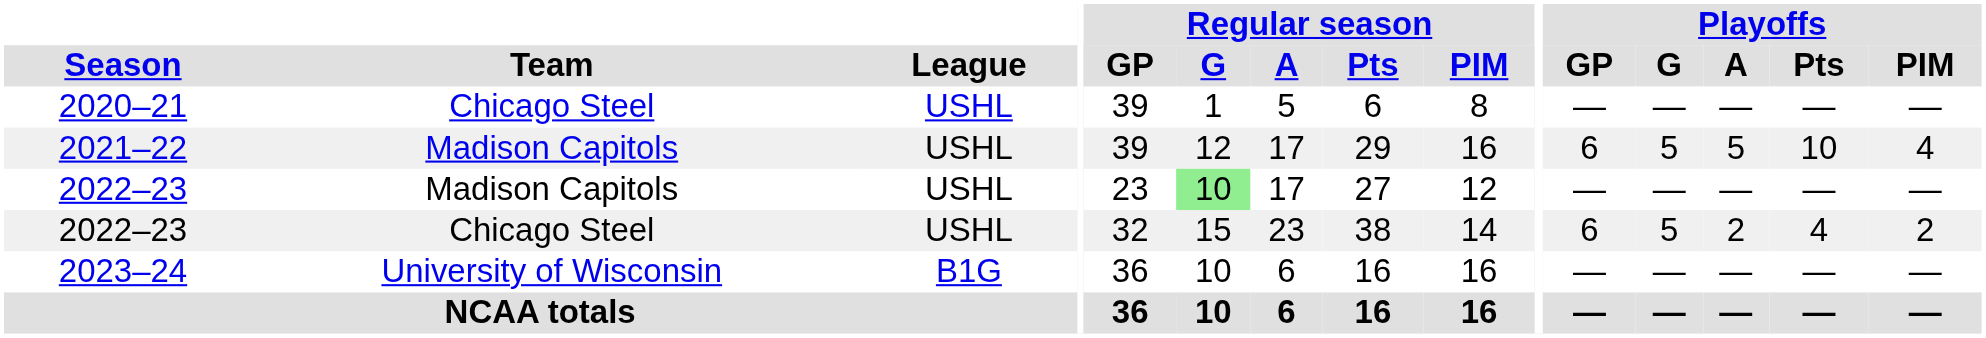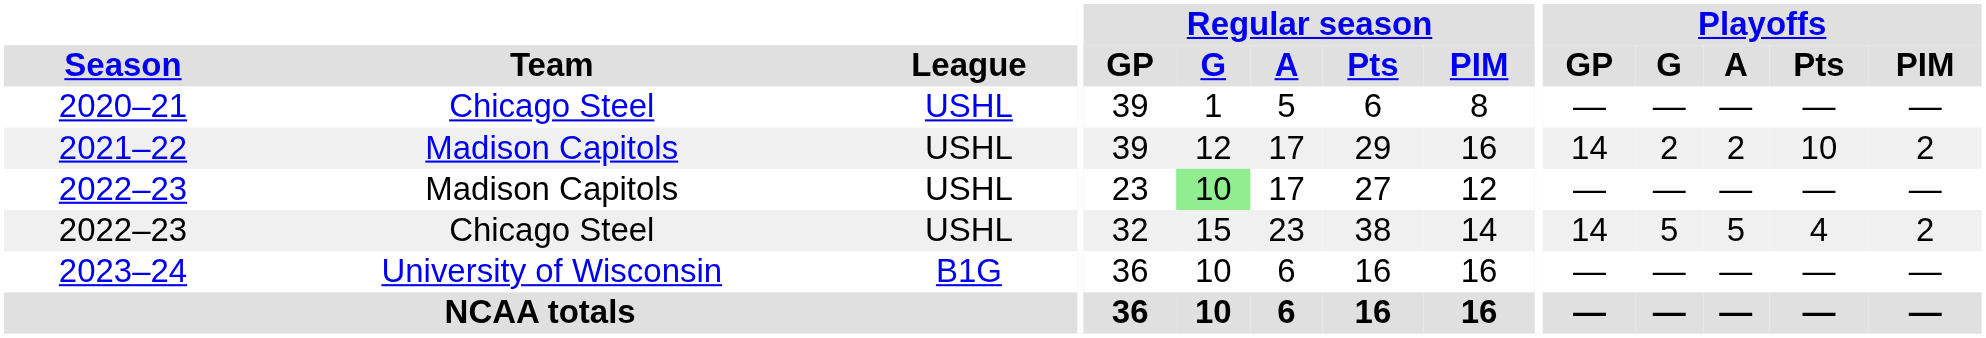 <table border="0" cellpadding="1" cellspacing="0" style="text-align:center; width:60em">
 <tr bgcolor="#e0e0e0">
 <th colspan="3" bgcolor="#ffffff"></th>
 <th rowspan="101" bgcolor="#ffffff"></th>
 <th colspan="5"><a href='#'>Regular season</a></th>
 <th rowspan="101" bgcolor="#ffffff"></th>
 <th colspan="5"><a href='#'>Playoffs</a></th>
 </tr>
 <tr bgcolor="#e0e0e0">
 <th><a href='#'>Season</a></th>
 <th>Team</th>
 <th>League</th>
 <th>GP</th>
 <th><a href='#'>G</a></th>
 <th><a href='#'>A</a></th>
 <th><a href='#'>Pts</a></th>
 <th><a href='#'>PIM</a></th>
 <th>GP</th>
 <th>G</th>
 <th>A</th>
 <th>Pts</th>
 <th>PIM</th>
 </tr>
 <tr>
 <td><a href='#'>2020–21</a></td>
 <td><a href='#'>Chicago Steel</a></td>
 <td><a href='#'>USHL</a></td>
 <td>39</td>
 <td>1</td>
 <td>5</td>
 <td>6</td>
 <td>8</td>
 <td>—</td>
 <td>—</td>
 <td>—</td>
 <td>—</td>
 <td>—</td>
 </tr>
 <tr bgcolor="#f0f0f0">
 <td><a href='#'>2021–22</a></td>
 <td><a href='#'>Madison Capitols</a></td>
 <td>USHL</td>
 <td>39</td>
 <td>12</td>
 <td>17</td>
 <td>29</td>
 <td>16</td>
-<td>6</td>
-<td>5</td>
-<td>5</td>
+<td>14</td>
+<td>2</td>
+<td>2</td>
 <td>10</td>
-<td>4</td>
+<td>2</td>
 </tr>
 <tr>
 <td><a href='#'>2022–23</a></td>
 <td>Madison Capitols</td>
 <td>USHL</td>
 <td>23</td>
 <td style="background: lightgreen;">10</td>
 <td>17</td>
 <td>27</td>
 <td>12</td>
 <td>—</td>
 <td>—</td>
 <td>—</td>
 <td>—</td>
 <td>—</td>
 </tr>
 <tr bgcolor="#f0f0f0">
 <td>2022–23</td>
 <td>Chicago Steel</td>
 <td>USHL</td>
 <td>32</td>
 <td>15</td>
 <td>23</td>
 <td>38</td>
 <td>14</td>
-<td>6</td>
+<td>14</td>
 <td>5</td>
-<td>2</td>
+<td>5</td>
 <td>4</td>
 <td>2</td>
 </tr>
 <tr>
 <td><a href='#'>2023–24</a></td>
 <td><a href='#'>University of Wisconsin</a></td>
 <td><a href='#'>B1G</a></td>
 <td>36</td>
 <td>10</td>
 <td>6</td>
 <td>16</td>
 <td>16</td>
 <td>—</td>
 <td>—</td>
 <td>—</td>
 <td>—</td>
 <td>—</td>
 </tr>
 <tr bgcolor="#e0e0e0">
 <th colspan="3">NCAA totals</th>
 <th>36</th>
 <th>10</th>
 <th>6</th>
 <th>16</th>
 <th>16</th>
 <th>—</th>
 <th>—</th>
 <th>—</th>
 <th>—</th>
 <th>—</th>
 </tr>
 </table>
